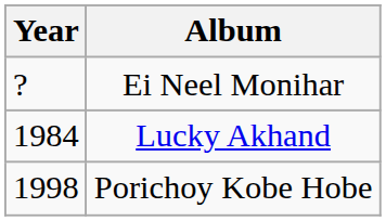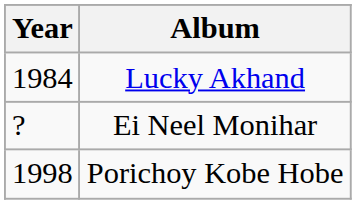 <table class="wikitable sortable" style= "auto">
 <tr>
 <th>Year</th>
 <th>Album</th>
 </tr>
 <tr>
+<td>1984</td>
+<td align="center"><a href='#'>Lucky Akhand</a></td>
+</tr>
+<tr>
 <td>?</td>
 <td align="center">Ei Neel Monihar</td>
-</tr>
-<tr>
-<td>1984</td>
-<td align="center"><a href='#'>Lucky Akhand</a></td>
 </tr>
 <tr>
 <td>1998</td>
 <td align="center">Porichoy Kobe Hobe</td>
 </tr>
 </table>
